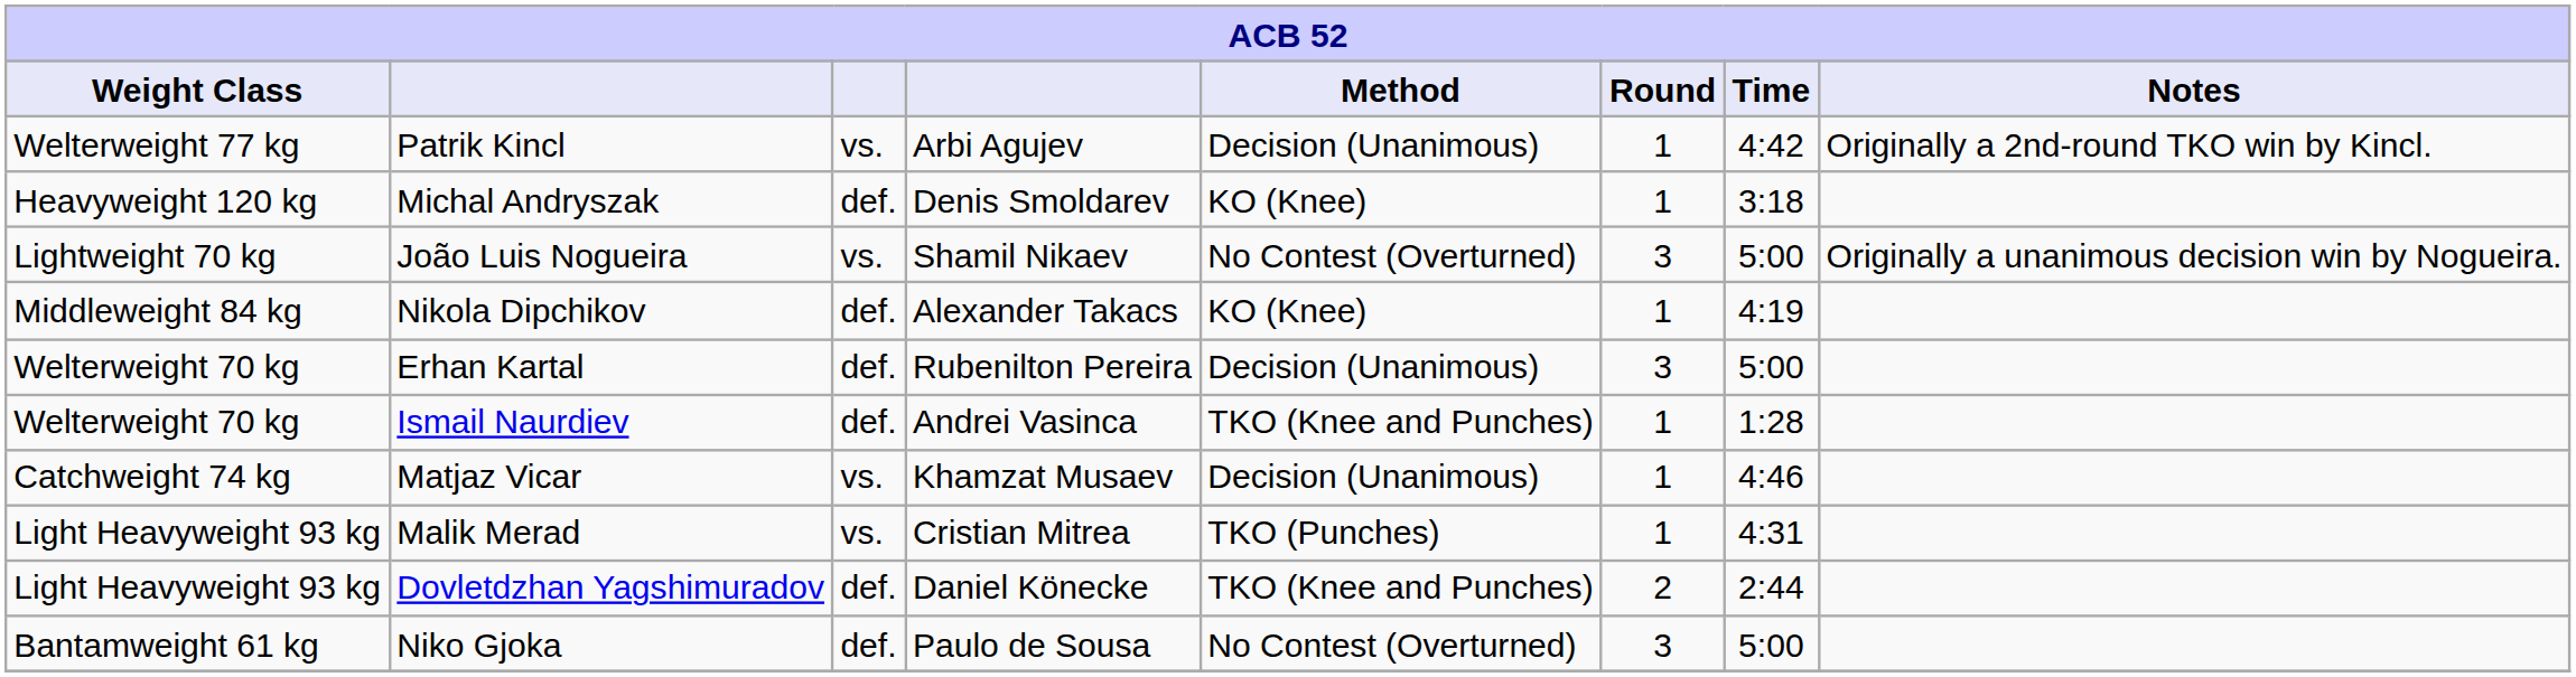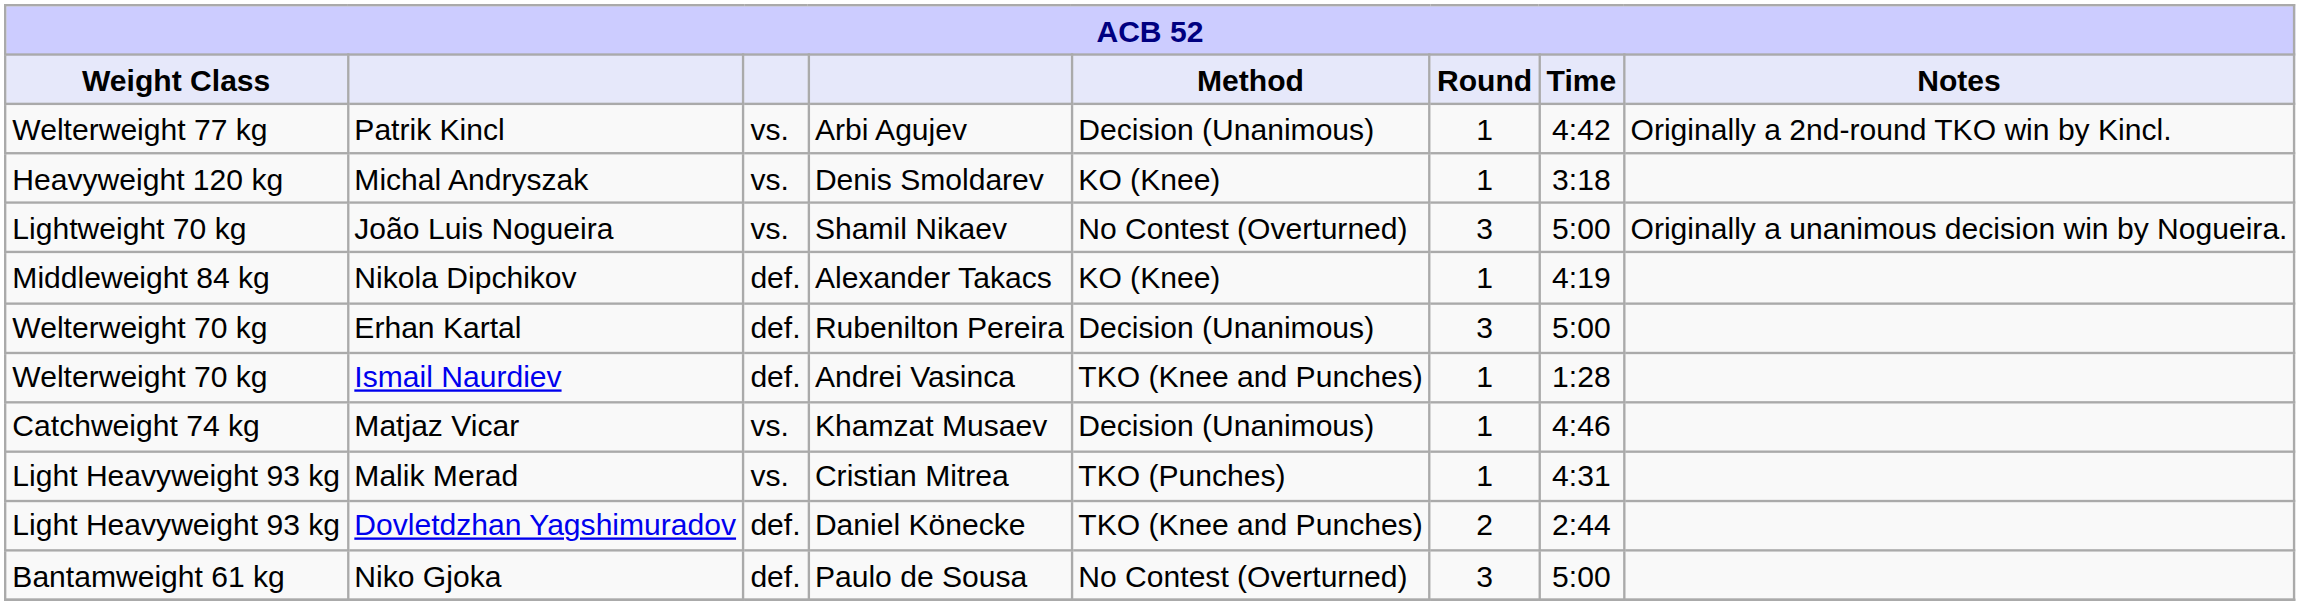 <table class="wikitable" style="font-size: 80%;">
 <tr>
 <th colspan="8" style="background-color: #ccf; color: #000080; text-align: center;"><strong>ACB 52</strong></th>
 </tr>
 <tr>
 <th colspan="1" style="background-color: #E6E8FA; color: #000000; text-align: center;">Weight Class</th>
 <th colspan="1" style="background-color: #E6E8FA; color: #000000; text-align: center;"></th>
 <th colspan="1" style="background-color: #E6E8FA; color: #000000; text-align: center;"></th>
 <th colspan="1" style="background-color: #E6E8FA; color: #000000; text-align: center;"></th>
 <th colspan="1" style="background-color: #E6E8FA; color: #000000; text-align: center;">Method</th>
 <th colspan="1" style="background-color: #E6E8FA; color: #000000; text-align: center;">Round</th>
 <th colspan="1" style="background-color: #E6E8FA; color: #000000; text-align: center;">Time</th>
 <th colspan="1" style="background-color: #E6E8FA; color: #000000; text-align: center;">Notes</th>
 </tr>
 <tr>
 <td>Welterweight 77 kg</td>
 <td> Patrik Kincl</td>
 <td>vs.</td>
 <td> Arbi Agujev</td>
 <td>Decision (Unanimous)</td>
 <td align=center>1</td>
 <td align=center>4:42</td>
 <td>Originally a 2nd-round TKO win by Kincl.</td>
 </tr>
 <tr>
 <td>Heavyweight 120 kg</td>
 <td> Michal Andryszak</td>
-<td>def.</td>
+<td>vs.</td>
 <td> Denis Smoldarev</td>
 <td>KO (Knee)</td>
 <td align=center>1</td>
 <td align=center>3:18</td>
 <td></td>
 </tr>
 <tr>
 <td>Lightweight 70 kg</td>
 <td> João Luis Nogueira</td>
 <td>vs.</td>
 <td> Shamil Nikaev</td>
 <td>No Contest (Overturned)</td>
 <td align=center>3</td>
 <td align=center>5:00</td>
 <td>Originally a unanimous decision win by Nogueira.</td>
 </tr>
 <tr>
 <td>Middleweight 84 kg</td>
 <td> Nikola Dipchikov</td>
 <td>def.</td>
 <td> Alexander Takacs</td>
 <td>KO (Knee)</td>
 <td align=center>1</td>
 <td align=center>4:19</td>
 <td></td>
 </tr>
 <tr>
 <td>Welterweight 70 kg</td>
 <td> Erhan Kartal</td>
 <td>def.</td>
 <td> Rubenilton Pereira</td>
 <td>Decision (Unanimous)</td>
 <td align=center>3</td>
 <td align=center>5:00</td>
 <td></td>
 </tr>
 <tr>
 <td>Welterweight 70 kg</td>
 <td> <a href='#'>Ismail Naurdiev</a></td>
 <td>def.</td>
 <td> Andrei Vasinca</td>
 <td>TKO (Knee and Punches)</td>
 <td align=center>1</td>
 <td align=center>1:28</td>
 <td></td>
 </tr>
 <tr>
 <td>Catchweight 74 kg</td>
 <td> Matjaz Vicar</td>
 <td>vs.</td>
 <td> Khamzat Musaev</td>
 <td>Decision (Unanimous)</td>
 <td align=center>1</td>
 <td align=center>4:46</td>
 <td></td>
 </tr>
 <tr>
 <td>Light Heavyweight 93 kg</td>
 <td> Malik Merad</td>
 <td>vs.</td>
 <td> Cristian Mitrea</td>
 <td>TKO (Punches)</td>
 <td align=center>1</td>
 <td align=center>4:31</td>
 <td></td>
 </tr>
 <tr>
 <td>Light Heavyweight 93 kg</td>
 <td> <a href='#'>Dovletdzhan Yagshimuradov</a></td>
 <td>def.</td>
 <td> Daniel Könecke</td>
 <td>TKO (Knee and Punches)</td>
 <td align=center>2</td>
 <td align=center>2:44</td>
 <td></td>
 </tr>
 <tr>
 <td>Bantamweight 61 kg</td>
 <td> Niko Gjoka</td>
 <td>def.</td>
 <td> Paulo de Sousa</td>
 <td>No Contest (Overturned)</td>
 <td align=center>3</td>
 <td align=center>5:00</td>
 <td></td>
 </tr>
 <tr>
 </tr>
 </table>
